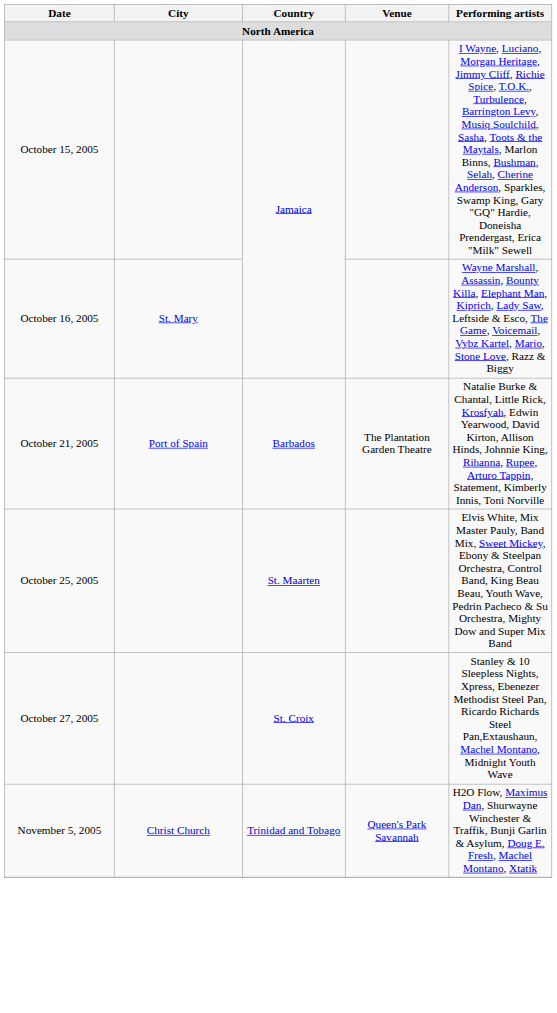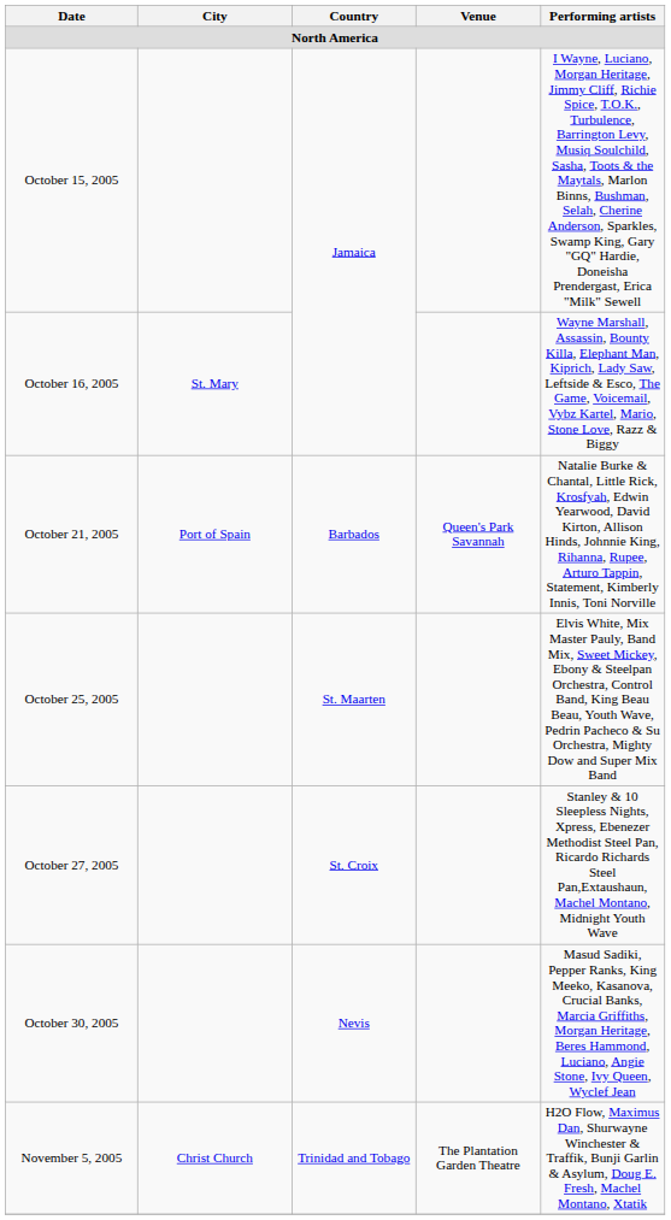 <table class="wikitable" style="text-align:center;">
 <tr>
 <th width="150">Date</th>
 <th width="175">City</th>
 <th width="140">Country</th>
 <th width="140">Venue</th>
 <th width="140">Performing artists</th>
 </tr>
 <tr bgcolor="#DDDDDD">
 <td colspan=5><strong>North America</strong></td>
 </tr>
 <tr>
 <td>October 15, 2005</td>
 <td></td>
 <td rowspan="2"><a href='#'>Jamaica</a></td>
 <td></td>
 <td><a href='#'>I Wayne</a>, <a href='#'>Luciano</a>, <a href='#'>Morgan Heritage</a>, <a href='#'>Jimmy Cliff</a>, <a href='#'>Richie Spice</a>, <a href='#'>T.O.K.</a>, <a href='#'>Turbulence</a>, <a href='#'>Barrington Levy</a>, <a href='#'>Musiq Soulchild</a>, <a href='#'>Sasha</a>, <a href='#'>Toots & the Maytals</a>, Marlon Binns, <a href='#'>Bushman</a>, <a href='#'>Selah</a>, <a href='#'>Cherine Anderson</a>, Sparkles, Swamp King, Gary "GQ" Hardie, Doneisha Prendergast, Erica "Milk" Sewell</td>
 </tr>
 <tr>
 <td>October 16, 2005</td>
 <td><a href='#'>St. Mary</a></td>
 <td></td>
 <td><a href='#'>Wayne Marshall</a>, <a href='#'>Assassin</a>, <a href='#'>Bounty Killa</a>, <a href='#'>Elephant Man</a>, <a href='#'>Kiprich</a>, <a href='#'>Lady Saw</a>, Leftside & Esco, <a href='#'>The Game</a>, <a href='#'>Voicemail</a>, <a href='#'>Vybz Kartel</a>, <a href='#'>Mario</a>, <a href='#'>Stone Love</a>, Razz & Biggy</td>
 </tr>
 <tr>
 <td>October 21, 2005</td>
 <td><a href='#'>Port of Spain</a></td>
 <td rowspan="1"><a href='#'>Barbados</a></td>
-<td>The Plantation Garden Theatre</td>
+<td><a href='#'>Queen's Park Savannah</a></td>
 <td>Natalie Burke & Chantal, Little Rick, <a href='#'>Krosfyah</a>, Edwin Yearwood, David Kirton, Allison Hinds, Johnnie King, <a href='#'>Rihanna</a>, <a href='#'>Rupee</a>, <a href='#'>Arturo Tappin</a>, Statement, Kimberly Innis, Toni Norville</td>
 </tr>
 <tr>
 <td>October 25, 2005</td>
 <td></td>
 <td rowspan="1"><a href='#'>St. Maarten</a></td>
 <td></td>
 <td>Elvis White, Mix Master Pauly, Band Mix, <a href='#'>Sweet Mickey</a>, Ebony & Steelpan Orchestra, Control Band, King Beau Beau, Youth Wave, Pedrin Pacheco & Su Orchestra, Mighty Dow and Super Mix Band</td>
 </tr>
 <tr>
 <td>October 27, 2005</td>
 <td></td>
 <td rowspan="1"><a href='#'>St. Croix</a></td>
 <td></td>
 <td>Stanley & 10 Sleepless Nights, Xpress, Ebenezer Methodist Steel Pan, Ricardo Richards Steel Pan,Extaushaun, <a href='#'>Machel Montano</a>, Midnight Youth Wave</td>
 </tr>
 <tr>
+<td>October 30, 2005</td>
+<td></td>
+<td rowspan="1"><a href='#'>Nevis</a></td>
+<td></td>
+<td>Masud Sadiki, Pepper Ranks, King Meeko, Kasanova, Crucial Banks, <a href='#'>Marcia Griffiths</a>, <a href='#'>Morgan Heritage</a>, <a href='#'>Beres Hammond</a>, <a href='#'>Luciano</a>, <a href='#'>Angie Stone</a>, <a href='#'>Ivy Queen</a>, <a href='#'>Wyclef Jean</a></td>
+</tr>
+<tr>
 <td>November 5, 2005</td>
 <td><a href='#'>Christ Church</a></td>
 <td rowspan="1"><a href='#'>Trinidad and Tobago</a></td>
-<td><a href='#'>Queen's Park Savannah</a></td>
+<td>The Plantation Garden Theatre</td>
 <td>H2O Flow, <a href='#'>Maximus Dan</a>, Shurwayne Winchester & Traffik, Bunji Garlin & Asylum, <a href='#'>Doug E. Fresh</a>, <a href='#'>Machel Montano</a>, <a href='#'>Xtatik</a></td>
 </tr>
 <tr>
 </tr>
 </table>
